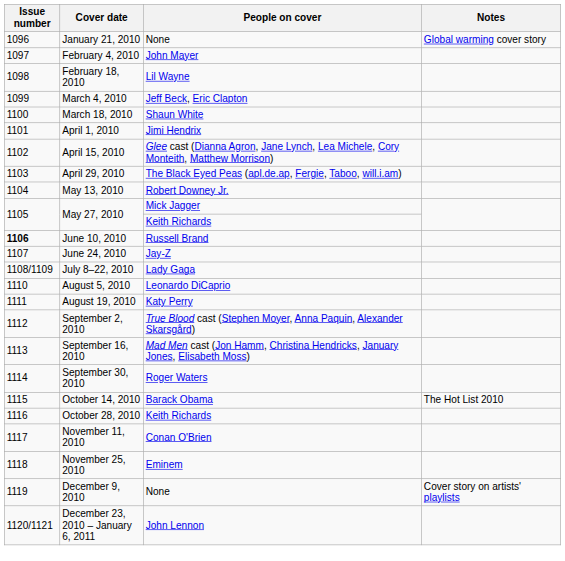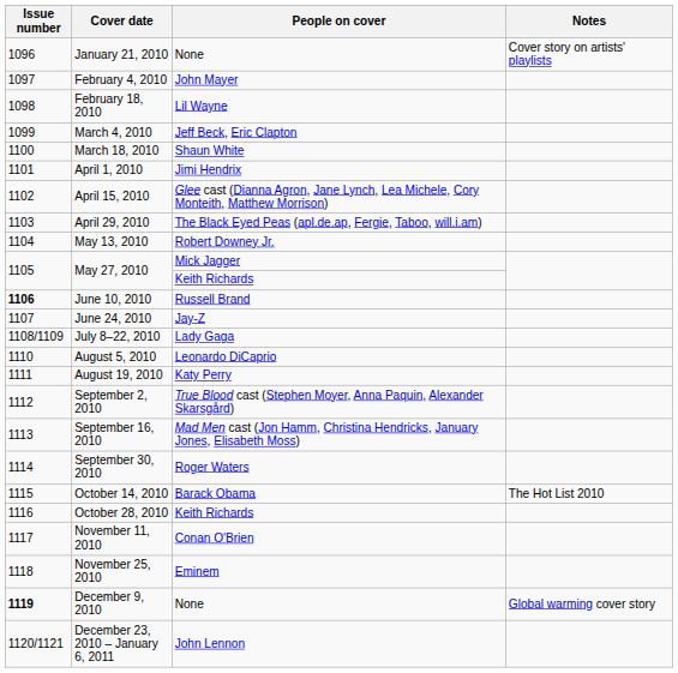 <table class="wikitable sortable" style="margin:auto;width:100%;">
 <tr>
 <th style="width:10%;">Issue number</th>
 <th style="width:15%;">Cover date</th>
 <th style="width:50%;">People on cover</th>
 <th style="width:25%;">Notes</th>
 </tr>
 <tr>
 <td>1096</td>
 <td>January 21, 2010</td>
 <td>None</td>
-<td><a href='#'>Global warming</a> cover story</td>
+<td>Cover story on artists' <a href='#'>playlists</a></td>
 </tr>
 <tr>
 <td>1097</td>
 <td>February 4, 2010</td>
 <td><a href='#'>John Mayer</a></td>
 <td></td>
 </tr>
 <tr>
 <td>1098</td>
 <td>February 18, 2010</td>
 <td><a href='#'>Lil Wayne</a></td>
 <td></td>
 </tr>
 <tr>
 <td>1099</td>
 <td>March 4, 2010</td>
 <td><a href='#'>Jeff Beck</a>, <a href='#'>Eric Clapton</a></td>
 <td></td>
 </tr>
 <tr>
 <td>1100</td>
 <td>March 18, 2010</td>
 <td><a href='#'>Shaun White</a></td>
 <td></td>
 </tr>
 <tr>
 <td>1101</td>
 <td>April 1, 2010</td>
 <td><a href='#'>Jimi Hendrix</a></td>
 <td></td>
 </tr>
 <tr>
 <td>1102</td>
 <td>April 15, 2010</td>
 <td><em><a href='#'>Glee</a></em> cast (<a href='#'>Dianna Agron</a>, <a href='#'>Jane Lynch</a>, <a href='#'>Lea Michele</a>, <a href='#'>Cory Monteith</a>, <a href='#'>Matthew Morrison</a>)</td>
 <td></td>
 </tr>
 <tr>
 <td>1103</td>
 <td>April 29, 2010</td>
 <td><a href='#'>The Black Eyed Peas</a> (<a href='#'>apl.de.ap</a>, <a href='#'>Fergie</a>, <a href='#'>Taboo</a>, <a href='#'>will.i.am</a>)</td>
 <td></td>
 </tr>
 <tr>
 <td>1104</td>
 <td>May 13, 2010</td>
 <td><a href='#'>Robert Downey Jr.</a></td>
 <td></td>
 </tr>
 <tr>
 <td rowspan="2">1105</td>
 <td rowspan="2">May 27, 2010</td>
 <td><a href='#'>Mick Jagger</a></td>
 <td rowspan="2"></td>
 </tr>
 <tr>
 <td><a href='#'>Keith Richards</a></td>
 </tr>
 <tr>
 <td><strong>1106</strong></td>
 <td>June 10, 2010</td>
 <td><a href='#'>Russell Brand</a></td>
 <td></td>
 </tr>
 <tr>
 <td>1107</td>
 <td>June 24, 2010</td>
 <td><a href='#'>Jay-Z</a></td>
 <td></td>
 </tr>
 <tr>
 <td>1108/1109</td>
 <td>July 8–22, 2010</td>
 <td><a href='#'>Lady Gaga</a></td>
 <td></td>
 </tr>
 <tr>
 <td>1110</td>
 <td>August 5, 2010</td>
 <td><a href='#'>Leonardo DiCaprio</a></td>
 <td></td>
 </tr>
 <tr>
 <td>1111</td>
 <td>August 19, 2010</td>
 <td><a href='#'>Katy Perry</a></td>
 <td></td>
 </tr>
 <tr>
 <td>1112</td>
 <td>September 2, 2010</td>
 <td><em><a href='#'>True Blood</a></em> cast (<a href='#'>Stephen Moyer</a>, <a href='#'>Anna Paquin</a>, <a href='#'>Alexander Skarsgård</a>)</td>
 <td></td>
 </tr>
 <tr>
 <td>1113</td>
 <td>September 16, 2010</td>
 <td><em><a href='#'>Mad Men</a></em> cast (<a href='#'>Jon Hamm</a>, <a href='#'>Christina Hendricks</a>, <a href='#'>January Jones</a>, <a href='#'>Elisabeth Moss</a>)</td>
 <td></td>
 </tr>
 <tr>
 <td>1114</td>
 <td>September 30, 2010</td>
 <td><a href='#'>Roger Waters</a></td>
 <td></td>
 </tr>
 <tr>
 <td>1115</td>
 <td>October 14, 2010</td>
 <td><a href='#'>Barack Obama</a></td>
 <td>The Hot List 2010</td>
 </tr>
 <tr>
 <td>1116</td>
 <td>October 28, 2010</td>
 <td><a href='#'>Keith Richards</a></td>
 <td></td>
 </tr>
 <tr>
 <td>1117</td>
 <td>November 11, 2010</td>
 <td><a href='#'>Conan O'Brien</a></td>
 <td></td>
 </tr>
 <tr>
 <td>1118</td>
 <td>November 25, 2010</td>
 <td><a href='#'>Eminem</a></td>
 <td></td>
 </tr>
 <tr>
-<td>1119</td>
+<td><strong>1119</strong></td>
 <td>December 9, 2010</td>
 <td>None</td>
-<td>Cover story on artists' <a href='#'>playlists</a></td>
+<td><a href='#'>Global warming</a> cover story</td>
 </tr>
 <tr>
 <td>1120/1121</td>
 <td>December 23, 2010 – January 6, 2011</td>
 <td><a href='#'>John Lennon</a></td>
 <td></td>
 </tr>
 </table>
